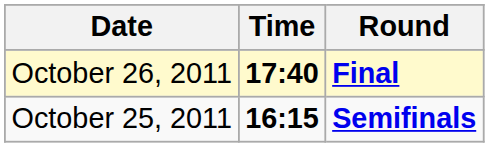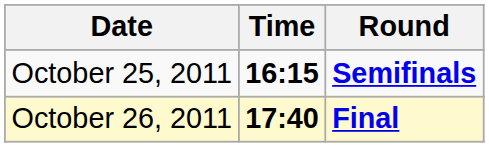 <table class="wikitable">
 <tr>
 <th>Date</th>
 <th>Time</th>
 <th>Round</th>
 </tr>
+<tr>
+<td>October 25, 2011</td>
+<td><strong>16:15</strong></td>
+<td><strong><a href='#'>Semifinals</a></strong></td>
+</tr>
 <tr style=background:lemonchiffon>
 <td>October 26, 2011</td>
 <td><strong>17:40</strong></td>
 <td><strong><a href='#'>Final</a></strong></td>
 </tr>
-<tr>
-<td>October 25, 2011</td>
-<td><strong>16:15</strong></td>
-<td><strong><a href='#'>Semifinals</a></strong></td>
-</tr>
 </table>
